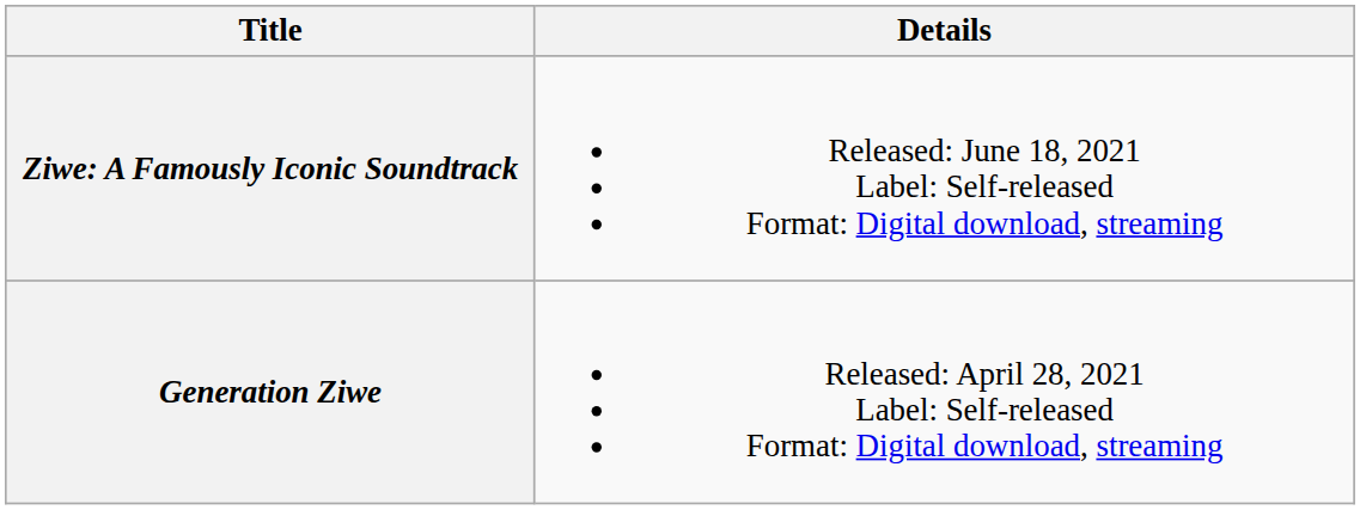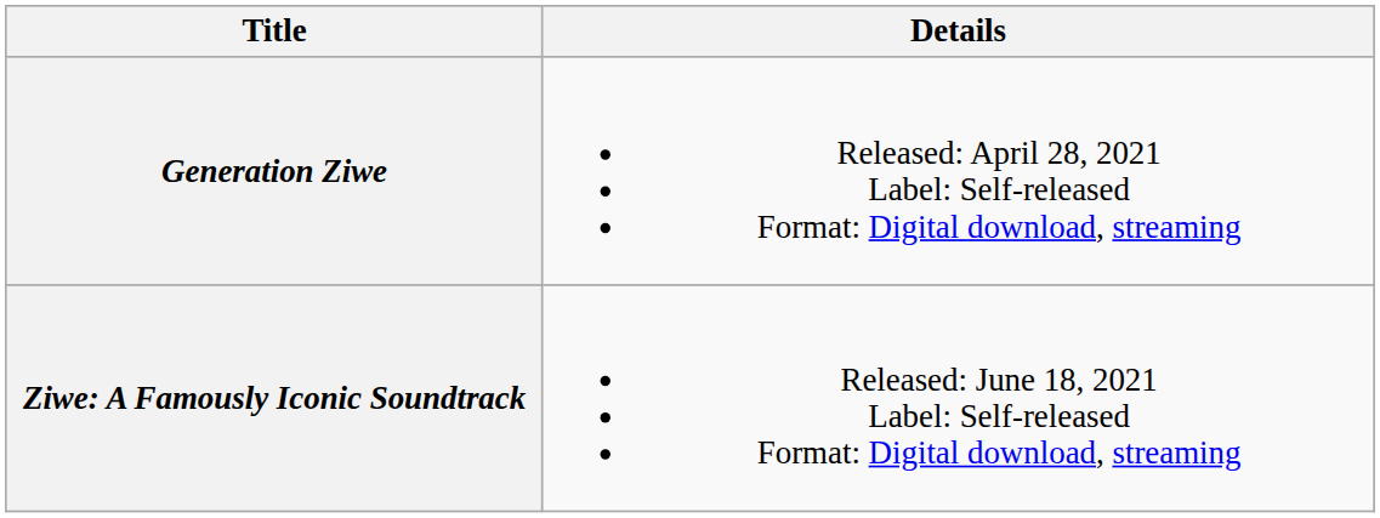 <table class="wikitable plainrowheaders" style="text-align:center;">
 <tr>
 <th style="width:16em;">Title</th>
 <th style="width:25em;">Details</th>
 </tr>
 <tr>
+<th scope="row"><em>Generation Ziwe</em></th>
+<td><br><ul><li>Released: April 28, 2021</li><li>Label: Self-released</li><li>Format: <a href='#'>Digital download</a>, <a href='#'>streaming</a></li></ul></td>
+</tr>
+<tr>
 <th scope="row"><em>Ziwe: A Famously Iconic Soundtrack</em></th>
 <td><br><ul><li>Released: June 18, 2021</li><li>Label: Self-released</li><li>Format: <a href='#'>Digital download</a>, <a href='#'>streaming</a></li></ul></td>
 </tr>
-<tr>
-<th scope="row"><em>Generation Ziwe</em></th>
-<td><br><ul><li>Released: April 28, 2021</li><li>Label: Self-released</li><li>Format: <a href='#'>Digital download</a>, <a href='#'>streaming</a></li></ul></td>
-</tr>
 </table>
